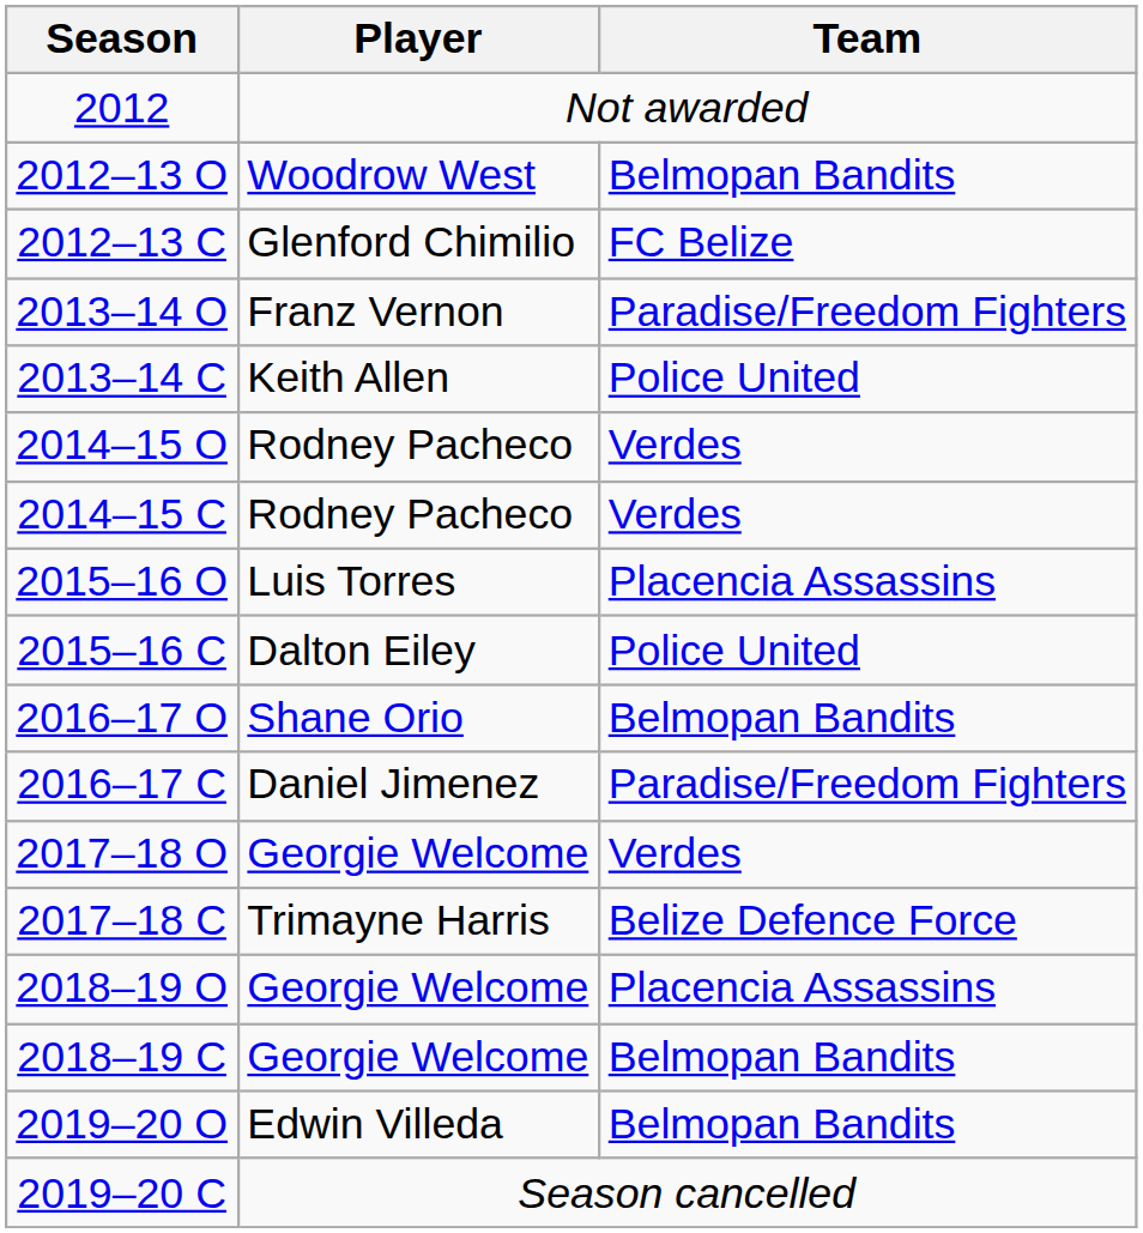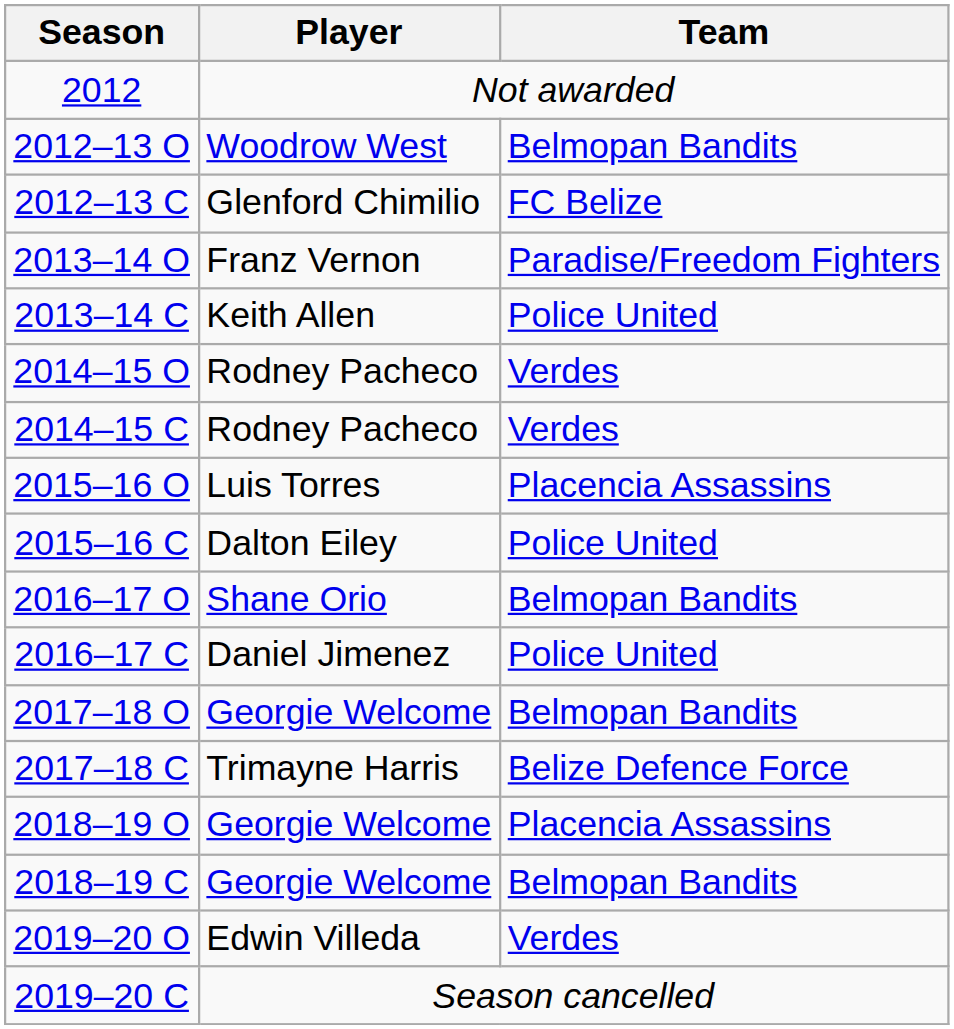 <table class="wikitable" style="text-align:center">
 <tr>
 <th>Season</th>
 <th>Player</th>
 <th>Team</th>
 </tr>
 <tr>
 <td><a href='#'>2012</a></td>
 <td rowspan="1" colspan="2" style="text-align:center;"><em>Not awarded</em></td>
 </tr>
 <tr>
 <td><a href='#'>2012–13 O</a></td>
 <td align="left"> <a href='#'>Woodrow West</a></td>
 <td align="left"><a href='#'>Belmopan Bandits</a></td>
 </tr>
 <tr>
 <td><a href='#'>2012–13 C</a></td>
 <td align="left"> Glenford Chimilio</td>
 <td align="left"><a href='#'>FC Belize</a></td>
 </tr>
 <tr>
 <td><a href='#'>2013–14 O</a></td>
 <td align="left"> Franz Vernon</td>
 <td align="left"><a href='#'>Paradise/Freedom Fighters</a></td>
 </tr>
 <tr>
 <td><a href='#'>2013–14 C</a></td>
 <td align="left"> Keith Allen</td>
 <td align="left"><a href='#'>Police United</a></td>
 </tr>
 <tr>
 <td><a href='#'>2014–15 O</a></td>
 <td align="left"> Rodney Pacheco</td>
 <td align="left"><a href='#'>Verdes</a></td>
 </tr>
 <tr>
 <td><a href='#'>2014–15 C</a></td>
 <td align="left"> Rodney Pacheco</td>
 <td align="left"><a href='#'>Verdes</a></td>
 </tr>
 <tr>
 <td><a href='#'>2015–16 O</a></td>
 <td align="left"> Luis Torres</td>
 <td align="left"><a href='#'>Placencia Assassins</a></td>
 </tr>
 <tr>
 <td><a href='#'>2015–16 C</a></td>
 <td align="left"> Dalton Eiley</td>
 <td align="left"><a href='#'>Police United</a></td>
 </tr>
 <tr>
 <td><a href='#'>2016–17 O</a></td>
 <td align="left"> <a href='#'>Shane Orio</a></td>
 <td align="left"><a href='#'>Belmopan Bandits</a></td>
 </tr>
 <tr>
 <td><a href='#'>2016–17 C</a></td>
 <td align="left"> Daniel Jimenez</td>
-<td align="left"><a href='#'>Paradise/Freedom Fighters</a></td>
+<td align="left"><a href='#'>Police United</a></td>
 </tr>
 <tr>
 <td><a href='#'>2017–18 O</a></td>
 <td align="left"> <a href='#'>Georgie Welcome</a></td>
-<td align="left"><a href='#'>Verdes</a></td>
+<td align="left"><a href='#'>Belmopan Bandits</a></td>
 </tr>
 <tr>
 <td><a href='#'>2017–18 C</a></td>
 <td align="left"> Trimayne Harris</td>
 <td align="left"><a href='#'>Belize Defence Force</a></td>
 </tr>
 <tr>
 <td><a href='#'>2018–19 O</a></td>
 <td align="left"> <a href='#'>Georgie Welcome</a></td>
 <td align="left"><a href='#'>Placencia Assassins</a></td>
 </tr>
 <tr>
 <td><a href='#'>2018–19 C</a></td>
 <td align="left"> <a href='#'>Georgie Welcome</a></td>
 <td align="left"><a href='#'>Belmopan Bandits</a></td>
 </tr>
 <tr>
 <td><a href='#'>2019–20 O</a></td>
 <td align="left"> Edwin Villeda</td>
-<td align="left"><a href='#'>Belmopan Bandits</a></td>
+<td align="left"><a href='#'>Verdes</a></td>
 </tr>
 <tr>
 <td><a href='#'>2019–20 C</a></td>
 <td rowspan="1" colspan="2" style="text-align:center;"><em>Season cancelled</em></td>
 </tr>
 </table>
